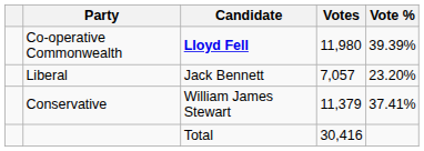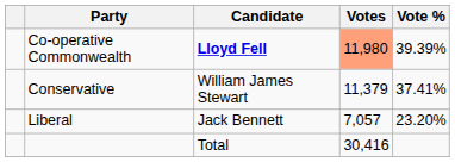 <table class="wikitable">
 <tr>
 <th></th>
 <th scope="col" width="175">Party</th>
 <th scope="col" width="150">Candidate</th>
 <th>Votes</th>
 <th>Vote %</th>
 </tr>
 <tr |>
 <td>   </td>
 <td>Co-operative Commonwealth</td>
 <td><strong><a href='#'>Lloyd Fell</a></strong></td>
-<td>11,980</td>
+<td style="background: lightsalmon;">11,980</td>
 <td>39.39%</td>
-</tr>
-<tr |>
-<td>   </td>
-<td>Liberal</td>
-<td>Jack Bennett</td>
-<td>7,057</td>
-<td>23.20%</td>
 </tr>
 <tr>
 <td>   </td>
 <td>Conservative</td>
 <td>William James Stewart</td>
 <td>11,379</td>
 <td>37.41%</td>
 </tr>
 <tr |>
+<td>   </td>
+<td>Liberal</td>
+<td>Jack Bennett</td>
+<td>7,057</td>
+<td>23.20%</td>
+</tr>
+<tr |>
 <td></td>
 <td></td>
 <td>Total</td>
 <td>30,416</td>
 <td></td>
 </tr>
 </table>
